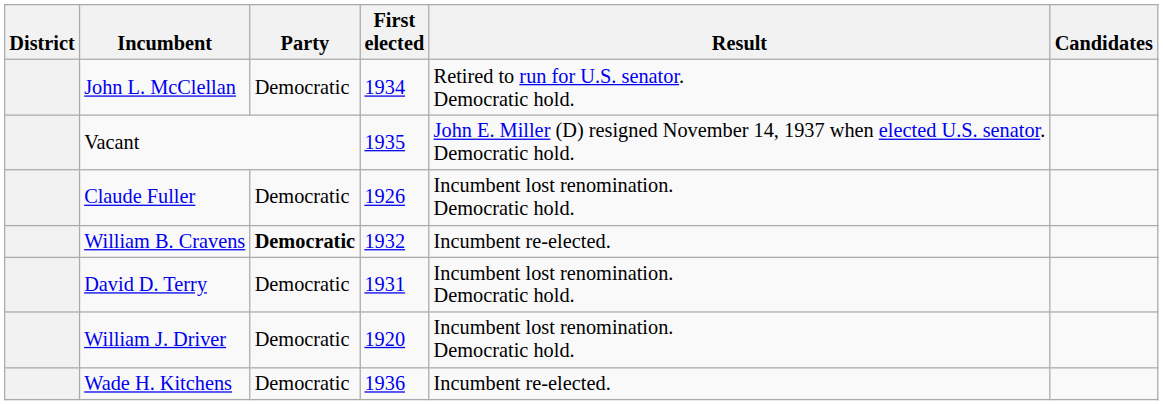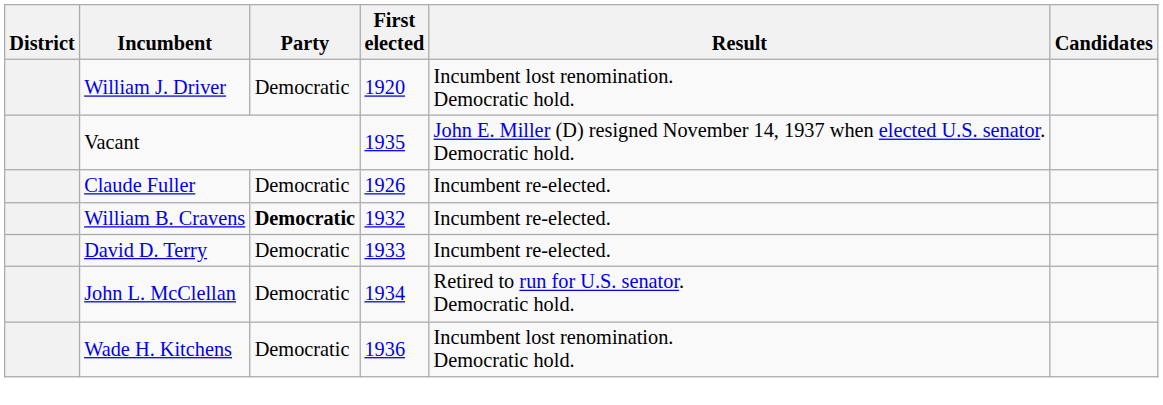 <table class=wikitable>
 <tr valign=bottom>
 <th>District</th>
 <th>Incumbent</th>
 <th>Party</th>
 <th>First<br>elected</th>
 <th>Result</th>
 <th>Candidates</th>
 </tr>
 <tr>
 <th></th>
-<td><a href='#'>John L. McClellan</a></td>
+<td><a href='#'>William J. Driver</a></td>
 <td>Democratic</td>
-<td><a href='#'>1934</a></td>
-<td>Retired to <a href='#'>run for U.S. senator</a>.<br>Democratic hold.</td>
+<td><a href='#'>1920</a></td>
+<td>Incumbent lost renomination.<br>Democratic hold.</td>
 <td nowrap></td>
 </tr>
 <tr>
 <th></th>
 <td colspan=2>Vacant</td>
 <td><a href='#'>1935</a></td>
 <td><a href='#'>John E. Miller</a> (D) resigned November 14, 1937 when <a href='#'>elected U.S. senator</a>.<br>Democratic hold.</td>
 <td nowrap></td>
 </tr>
 <tr>
 <th></th>
 <td><a href='#'>Claude Fuller</a></td>
 <td>Democratic</td>
 <td><a href='#'>1926</a></td>
-<td>Incumbent lost renomination.<br>Democratic hold.</td>
+<td>Incumbent re-elected.</td>
 <td nowrap></td>
 </tr>
 <tr>
 <th></th>
 <td><a href='#'>William B. Cravens</a></td>
 <td><strong>Democratic</strong></td>
 <td><a href='#'>1932</a></td>
 <td>Incumbent re-elected.</td>
 <td nowrap></td>
 </tr>
 <tr>
 <th></th>
 <td><a href='#'>David D. Terry</a></td>
 <td>Democratic</td>
-<td><a href='#'>1931 </a></td>
-<td>Incumbent lost renomination.<br>Democratic hold.</td>
+<td><a href='#'>1933 </a></td>
+<td>Incumbent re-elected.</td>
 <td nowrap></td>
 </tr>
 <tr>
 <th></th>
-<td><a href='#'>William J. Driver</a></td>
+<td><a href='#'>John L. McClellan</a></td>
 <td>Democratic</td>
-<td><a href='#'>1920</a></td>
-<td>Incumbent lost renomination.<br>Democratic hold.</td>
+<td><a href='#'>1934</a></td>
+<td>Retired to <a href='#'>run for U.S. senator</a>.<br>Democratic hold.</td>
 <td nowrap></td>
 </tr>
 <tr>
 <th></th>
 <td><a href='#'>Wade H. Kitchens</a></td>
 <td>Democratic</td>
 <td><a href='#'>1936</a></td>
-<td>Incumbent re-elected.</td>
+<td>Incumbent lost renomination.<br>Democratic hold.</td>
 <td nowrap></td>
 </tr>
 </table>
